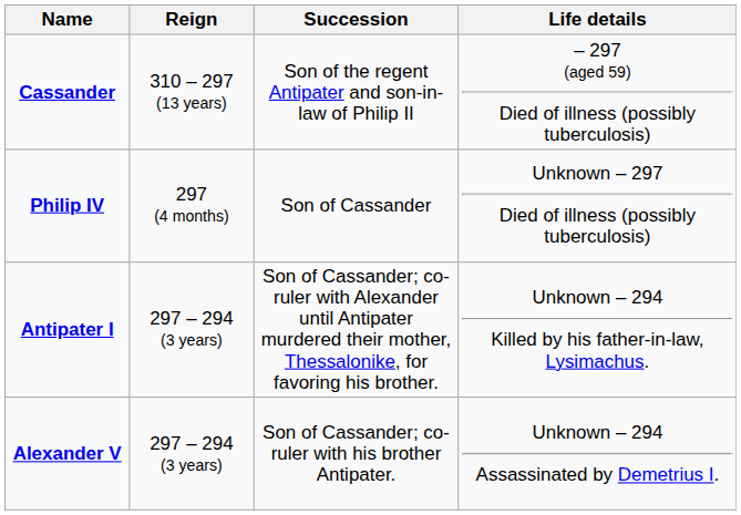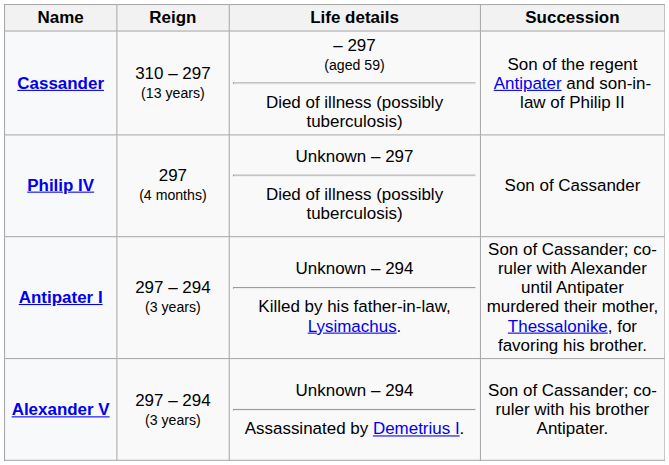 <table class="wikitable plainrowheaders" style="text-align:center; width:100%;">
 <tr>
 <th width="17%" !scope="col">Name</th>
 <th scope="col" width="17%">Reign</th>
+<th scope="col" width="38%">Life details</th>
 <th scope="col" width="28%">Succession</th>
-<th scope="col" width="38%">Life details</th>
 </tr>
 <tr style=height:6em>
 <th scope=row style="text-align:center; background:#F8F9FA;"><strong><a href='#'>Cassander</a></strong></th>
 <td>310 – 297<br><small>(13 years)</small></td>
+<td> – 297<br><small>(aged 59)</small><hr>Died of illness (possibly tuberculosis)</td>
 <td>Son of the regent <a href='#'>Antipater</a> and son-in-law of Philip II</td>
-<td> – 297<br><small>(aged 59)</small><hr>Died of illness (possibly tuberculosis)</td>
 </tr>
 <tr style=height:6em>
 <th scope=row style="text-align:center; background:#F8F9FA;"><strong><a href='#'>Philip IV</a></strong></th>
 <td>297<br><small>(4 months)</small></td>
+<td>Unknown – 297 <hr>Died of illness (possibly tuberculosis)</td>
 <td>Son of Cassander</td>
-<td>Unknown – 297 <hr>Died of illness (possibly tuberculosis)</td>
 </tr>
 <tr style=height:6em>
 <th scope=row style="text-align:center; background:#F8F9FA;"><strong><a href='#'>Antipater I</a></strong></th>
 <td>297 – 294<br><small>(3 years)</small></td>
+<td>Unknown – 294 <hr>Killed by his father-in-law, <a href='#'>Lysimachus</a>.</td>
 <td>Son of Cassander; co-ruler with Alexander until Antipater murdered their mother, <a href='#'>Thessalonike</a>, for favoring his brother.</td>
-<td>Unknown – 294 <hr>Killed by his father-in-law, <a href='#'>Lysimachus</a>.</td>
 </tr>
 <tr style=height:6em>
 <th scope=row style="text-align:center; background:#F8F9FA;"><strong><a href='#'>Alexander V</a></strong></th>
 <td>297 – 294<br><small>(3 years)</small></td>
+<td>Unknown – 294 <hr>Assassinated by <a href='#'>Demetrius I</a>.</td>
 <td>Son of Cassander; co-ruler with his brother Antipater.</td>
-<td>Unknown – 294 <hr>Assassinated by <a href='#'>Demetrius I</a>.</td>
 </tr>
 </table>
